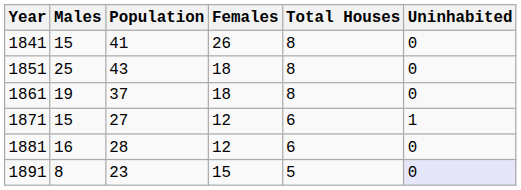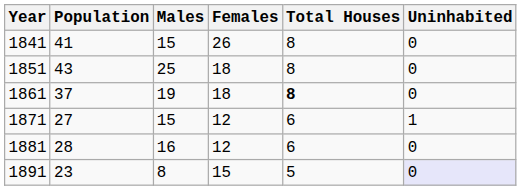 <table class="wikitable">
 <tr>
 <th>Year</th>
+<th>Population</th>
 <th>Males</th>
-<th>Population</th>
 <th>Females</th>
 <th>Total Houses</th>
 <th>Uninhabited</th>
 </tr>
 <tr>
 <td>1841</td>
+<td>41</td>
 <td>15</td>
-<td>41</td>
 <td>26</td>
 <td>8</td>
 <td>0</td>
 </tr>
 <tr>
 <td>1851</td>
+<td>43</td>
 <td>25</td>
-<td>43</td>
 <td>18</td>
 <td>8</td>
 <td>0</td>
 </tr>
 <tr>
 <td>1861</td>
+<td>37</td>
 <td>19</td>
-<td>37</td>
 <td>18</td>
-<td>8</td>
+<td><strong>8</strong></td>
 <td>0</td>
 </tr>
 <tr>
 <td>1871</td>
+<td>27</td>
 <td>15</td>
-<td>27</td>
 <td>12</td>
 <td>6</td>
 <td>1</td>
 </tr>
 <tr>
 <td>1881</td>
+<td>28</td>
 <td>16</td>
-<td>28</td>
 <td>12</td>
 <td>6</td>
 <td>0</td>
 </tr>
 <tr>
 <td>1891</td>
+<td>23</td>
 <td>8</td>
-<td>23</td>
 <td>15</td>
 <td>5</td>
 <td style="background: lavender;">0</td>
 </tr>
 </table>
